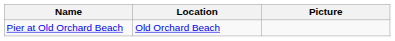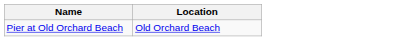 <table class="wikitable">
 <tr>
 <th width="200px">Name</th>
 <th width="200px">Location</th>
-<th width="200px">Picture</th>
 </tr>
 <tr>
 <td><a href='#'>Pier at Old Orchard Beach</a></td>
 <td><a href='#'>Old Orchard Beach</a></td>
-<td></td>
 </tr>
 </table>
